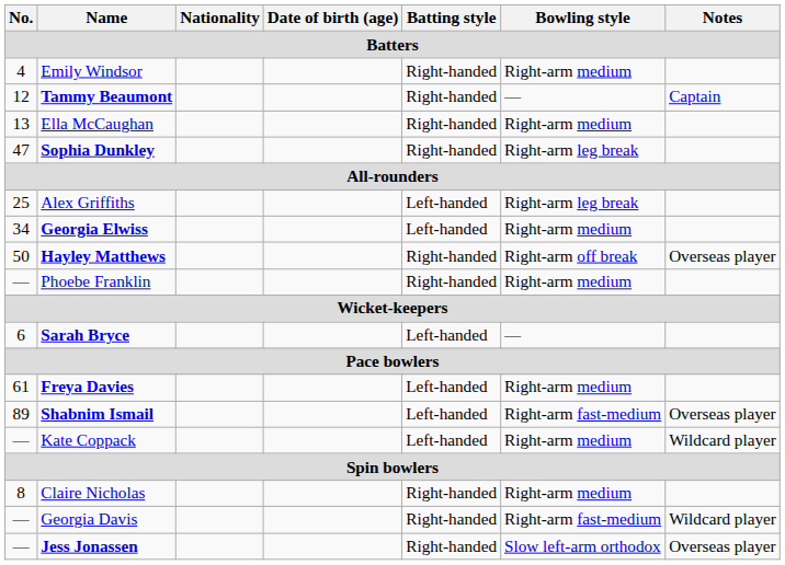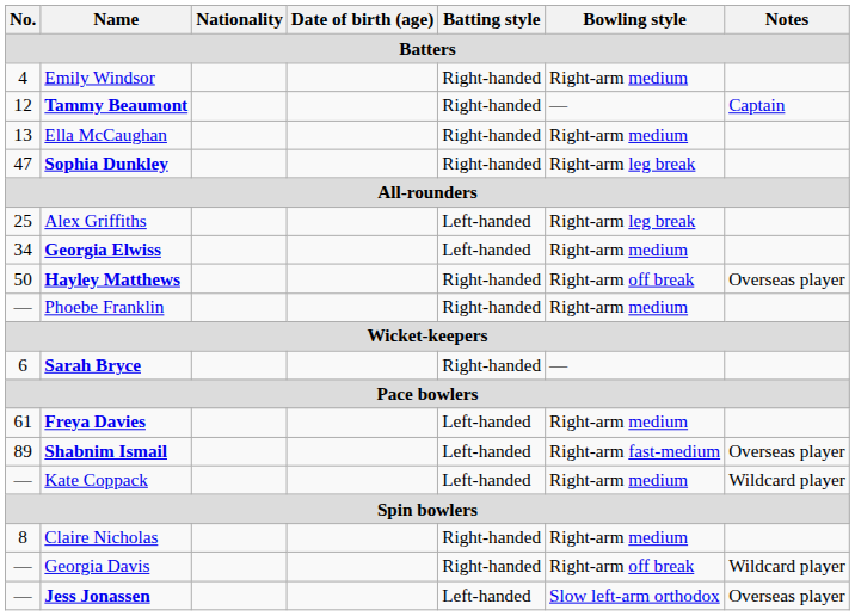 <table class="wikitable">
 <tr>
 <th>No.</th>
 <th>Name</th>
 <th>Nationality</th>
 <th>Date of birth (age)</th>
 <th>Batting style</th>
 <th>Bowling style</th>
 <th>Notes</th>
 </tr>
 <tr>
 <th colspan="7" style="background: #DCDCDC">Batters</th>
 </tr>
 <tr>
 <td style="text-align:center">4</td>
 <td><a href='#'>Emily Windsor</a></td>
 <td></td>
 <td></td>
 <td>Right-handed</td>
 <td>Right-arm <a href='#'>medium</a></td>
 <td></td>
 </tr>
 <tr>
 <td style="text-align:center">12</td>
 <td><strong><a href='#'>Tammy Beaumont</a></strong></td>
 <td></td>
 <td></td>
 <td>Right-handed</td>
 <td>—</td>
 <td><a href='#'>Captain</a></td>
 </tr>
 <tr>
 <td style="text-align:center">13</td>
 <td><a href='#'>Ella McCaughan</a></td>
 <td></td>
 <td></td>
 <td>Right-handed</td>
 <td>Right-arm <a href='#'>medium</a></td>
 <td></td>
 </tr>
 <tr>
 <td style="text-align:center">47</td>
 <td><strong><a href='#'>Sophia Dunkley</a></strong></td>
 <td></td>
 <td></td>
 <td>Right-handed</td>
 <td>Right-arm <a href='#'>leg break</a></td>
 <td></td>
 </tr>
 <tr>
 <th colspan="7" style="background: #DCDCDC">All-rounders</th>
 </tr>
 <tr>
 <td style="text-align:center">25</td>
 <td><a href='#'>Alex Griffiths</a></td>
 <td></td>
 <td></td>
 <td>Left-handed</td>
 <td>Right-arm <a href='#'>leg break</a></td>
 <td></td>
 </tr>
 <tr>
 <td style="text-align:center">34</td>
 <td><strong><a href='#'>Georgia Elwiss</a></strong></td>
 <td></td>
 <td></td>
 <td>Left-handed</td>
 <td>Right-arm <a href='#'>medium</a></td>
 <td></td>
 </tr>
 <tr>
 <td style="text-align:center">50</td>
 <td><strong><a href='#'>Hayley Matthews</a></strong></td>
 <td></td>
 <td></td>
 <td>Right-handed</td>
 <td>Right-arm <a href='#'>off break</a></td>
 <td>Overseas player</td>
 </tr>
 <tr>
 <td style="text-align:center">—</td>
 <td><a href='#'>Phoebe Franklin</a></td>
 <td></td>
 <td></td>
 <td>Right-handed</td>
 <td>Right-arm <a href='#'>medium</a></td>
 <td></td>
 </tr>
 <tr>
 <th colspan="7" style="background: #DCDCDC">Wicket-keepers</th>
 </tr>
 <tr>
 <td style="text-align:center">6</td>
 <td><strong><a href='#'>Sarah Bryce</a></strong></td>
 <td></td>
 <td></td>
-<td>Left-handed</td>
+<td>Right-handed</td>
 <td>—</td>
 <td></td>
 </tr>
 <tr>
 <th colspan="7" style="background: #DCDCDC">Pace bowlers</th>
 </tr>
 <tr>
 <td style="text-align:center">61</td>
 <td><strong><a href='#'>Freya Davies</a></strong></td>
 <td></td>
 <td></td>
 <td>Left-handed</td>
 <td>Right-arm <a href='#'>medium</a></td>
 <td></td>
 </tr>
 <tr>
 <td style="text-align:center">89</td>
 <td><strong><a href='#'>Shabnim Ismail</a></strong></td>
 <td></td>
 <td></td>
 <td>Left-handed</td>
 <td>Right-arm <a href='#'>fast-medium</a></td>
 <td>Overseas player</td>
 </tr>
 <tr>
 <td style="text-align:center">—</td>
 <td><a href='#'>Kate Coppack</a></td>
 <td></td>
 <td></td>
 <td>Left-handed</td>
 <td>Right-arm <a href='#'>medium</a></td>
 <td>Wildcard player</td>
 </tr>
 <tr>
 <th colspan="7" style="background: #DCDCDC">Spin bowlers</th>
 </tr>
 <tr>
 <td style="text-align:center">8</td>
 <td><a href='#'>Claire Nicholas</a></td>
 <td></td>
 <td></td>
 <td>Right-handed</td>
 <td>Right-arm <a href='#'>medium</a></td>
 <td></td>
 </tr>
 <tr>
 <td style="text-align:center">—</td>
 <td><a href='#'>Georgia Davis</a></td>
 <td></td>
 <td></td>
 <td>Right-handed</td>
-<td>Right-arm <a href='#'>fast-medium</a></td>
+<td>Right-arm <a href='#'>off break</a></td>
 <td>Wildcard player</td>
 </tr>
 <tr>
 <td style="text-align:center">—</td>
 <td><strong><a href='#'>Jess Jonassen</a></strong></td>
 <td></td>
 <td></td>
-<td>Right-handed</td>
+<td>Left-handed</td>
 <td><a href='#'>Slow left-arm orthodox</a></td>
 <td>Overseas player</td>
 </tr>
 </table>
